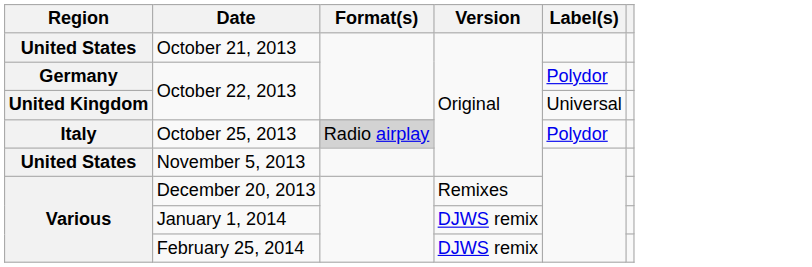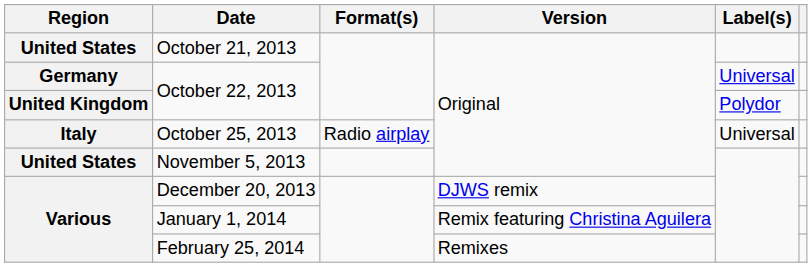 <table class="wikitable plainrowheaders">
 <tr>
 <th scope="col">Region</th>
 <th scope="col">Date</th>
 <th scope="col">Format(s)</th>
 <th scope="col">Version</th>
 <th scope="col">Label(s)</th>
 <th scope="col"></th>
 </tr>
 <tr>
 <th scope="row">United States</th>
 <td>October 21, 2013</td>
 <td rowspan="3"></td>
 <td rowspan="5">Original</td>
 <td></td>
 <td style="text-align:center;"></td>
 </tr>
 <tr>
 <th scope="row">Germany</th>
 <td rowspan="2">October 22, 2013</td>
-<td><a href='#'>Polydor</a></td>
+<td><a href='#'>Universal</a></td>
 <td style="text-align:center;"></td>
 </tr>
 <tr>
 <th scope="row">United Kingdom</th>
-<td>Universal</td>
+<td><a href='#'>Polydor</a></td>
 <td style="text-align:center;"></td>
 </tr>
 <tr>
 <th scope="row">Italy</th>
 <td>October 25, 2013</td>
-<td style="background: lightgrey;">Radio <a href='#'>airplay</a></td>
-<td><a href='#'>Polydor</a></td>
+<td>Radio <a href='#'>airplay</a></td>
+<td>Universal</td>
 <td style="text-align:center;"></td>
 </tr>
 <tr>
 <th scope="row">United States</th>
 <td>November 5, 2013</td>
 <td></td>
 <td rowspan="4"></td>
 <td style="text-align:center;"></td>
 </tr>
 <tr>
 <th scope="row" rowspan="3">Various</th>
 <td>December 20, 2013</td>
 <td rowspan="3"></td>
-<td>Remixes</td>
+<td><a href='#'>DJWS</a> remix</td>
 <td style="text-align:center;"></td>
 </tr>
 <tr>
 <td>January 1, 2014</td>
-<td><a href='#'>DJWS</a> remix</td>
+<td>Remix featuring <a href='#'>Christina Aguilera</a></td>
 <td style="text-align:center;"></td>
 </tr>
 <tr>
 <td>February 25, 2014</td>
-<td><a href='#'>DJWS</a> remix</td>
+<td>Remixes</td>
 <td style="text-align:center;"></td>
 </tr>
 </table>
